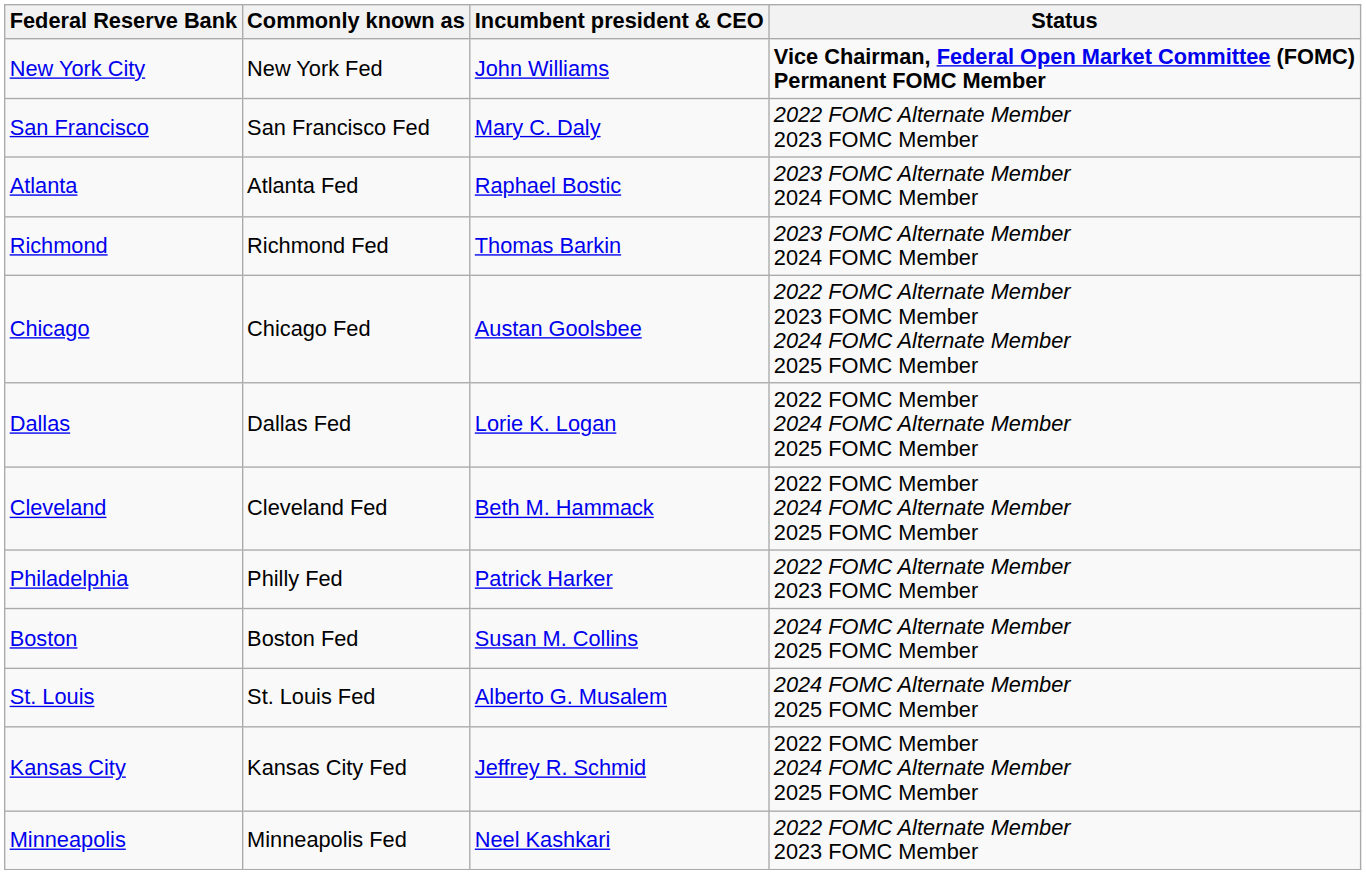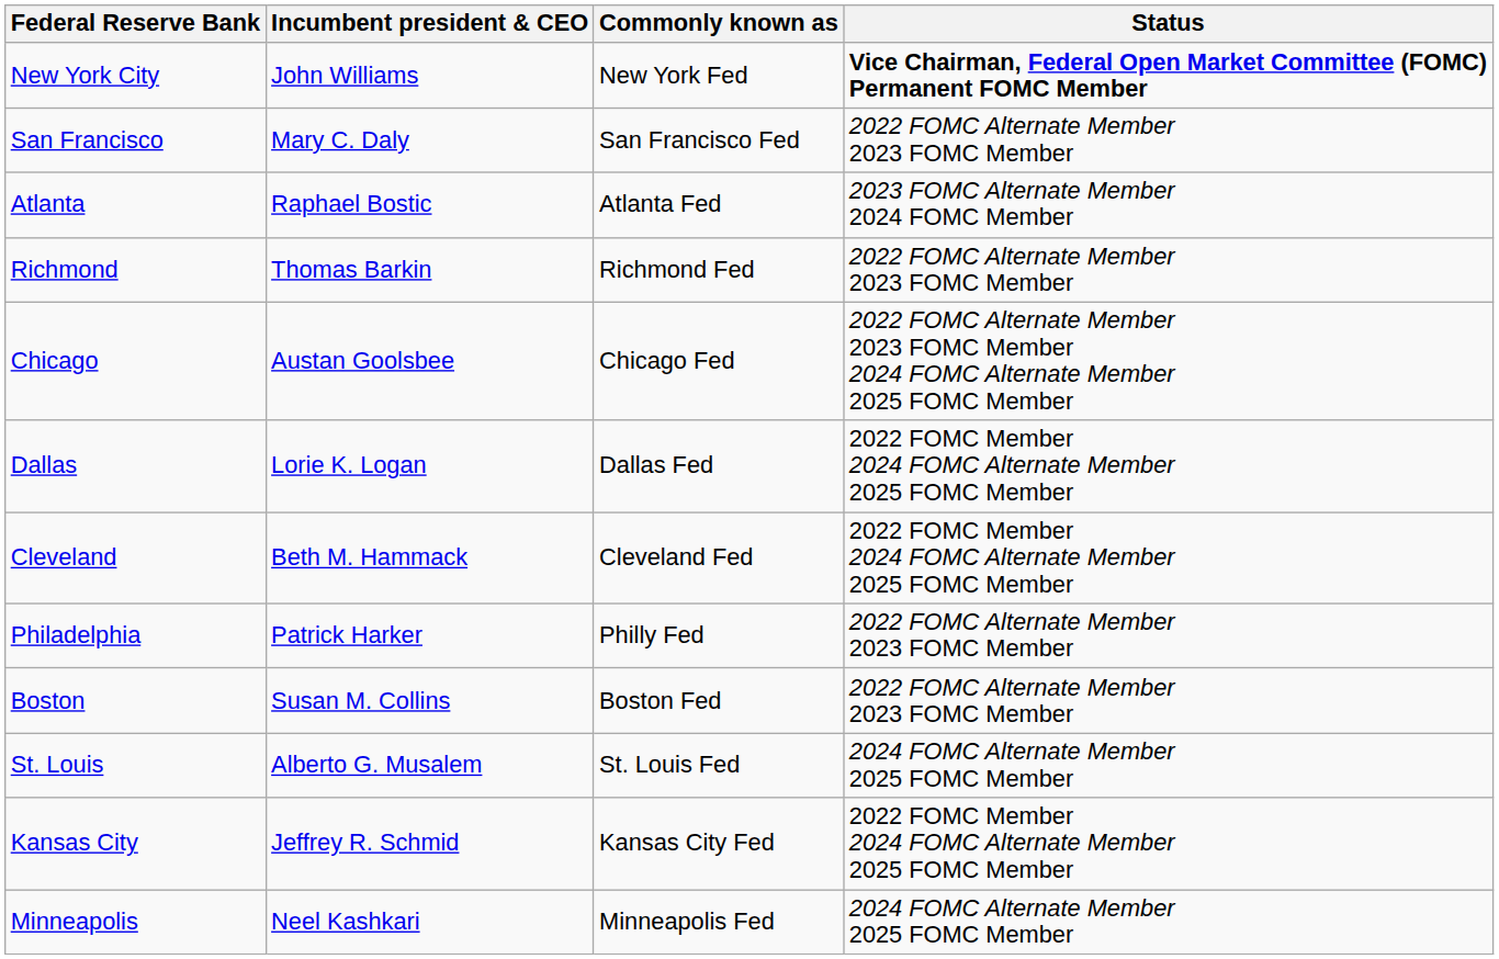 <table class="wikitable sortable">
 <tr>
 <th>Federal Reserve Bank</th>
+<th>Incumbent president & CEO</th>
 <th>Commonly known as</th>
-<th>Incumbent president & CEO</th>
 <th>Status</th>
 </tr>
 <tr>
 <td><a href='#'>New York City</a></td>
+<td><a href='#'>John Williams</a></td>
 <td>New York Fed</td>
-<td><a href='#'>John Williams</a></td>
 <td><strong>Vice Chairman, <a href='#'>Federal Open Market Committee</a> (FOMC)</strong><br><strong>Permanent FOMC Member</strong></td>
 </tr>
 <tr>
 <td><a href='#'>San Francisco</a></td>
+<td><a href='#'>Mary C. Daly</a></td>
 <td>San Francisco Fed</td>
-<td><a href='#'>Mary C. Daly</a></td>
 <td><em>2022 FOMC Alternate Member</em><br>2023 FOMC Member</td>
 </tr>
 <tr>
 <td><a href='#'>Atlanta</a></td>
+<td><a href='#'>Raphael Bostic</a></td>
 <td>Atlanta Fed</td>
-<td><a href='#'>Raphael Bostic</a></td>
 <td><em>2023 FOMC Alternate Member</em><br>2024 FOMC Member</td>
 </tr>
 <tr>
 <td><a href='#'>Richmond</a></td>
+<td><a href='#'>Thomas Barkin</a></td>
 <td>Richmond Fed</td>
-<td><a href='#'>Thomas Barkin</a></td>
-<td><em>2023 FOMC Alternate Member</em><br>2024 FOMC Member</td>
+<td><em>2022 FOMC Alternate Member</em><br>2023 FOMC Member</td>
 </tr>
 <tr>
 <td><a href='#'>Chicago</a></td>
+<td><a href='#'>Austan Goolsbee</a></td>
 <td>Chicago Fed</td>
-<td><a href='#'>Austan Goolsbee</a></td>
 <td><em>2022 FOMC Alternate Member</em><br>2023 FOMC Member<br><em>2024 FOMC Alternate Member</em><br>2025 FOMC Member</td>
 </tr>
 <tr>
 <td><a href='#'>Dallas</a></td>
+<td><a href='#'>Lorie K. Logan</a></td>
 <td>Dallas Fed</td>
-<td><a href='#'>Lorie K. Logan</a></td>
 <td>2022 FOMC Member<br><em>2024 FOMC Alternate Member</em><br>2025 FOMC Member</td>
 </tr>
 <tr>
 <td><a href='#'>Cleveland</a></td>
+<td><a href='#'>Beth M. Hammack</a></td>
 <td>Cleveland Fed</td>
-<td><a href='#'>Beth M. Hammack</a></td>
 <td>2022 FOMC Member<br><em>2024 FOMC Alternate Member</em><br>2025 FOMC Member</td>
 </tr>
 <tr>
 <td><a href='#'>Philadelphia</a></td>
+<td><a href='#'>Patrick Harker</a></td>
 <td>Philly Fed</td>
-<td><a href='#'>Patrick Harker</a></td>
 <td><em>2022 FOMC Alternate Member</em><br>2023 FOMC Member</td>
 </tr>
 <tr>
 <td><a href='#'>Boston</a></td>
+<td><a href='#'>Susan M. Collins</a></td>
 <td>Boston Fed</td>
-<td><a href='#'>Susan M. Collins</a></td>
-<td><em>2024 FOMC Alternate Member</em><br>2025 FOMC Member</td>
+<td><em>2022 FOMC Alternate Member</em><br>2023 FOMC Member</td>
 </tr>
 <tr>
 <td><a href='#'>St. Louis</a></td>
+<td><a href='#'>Alberto G. Musalem</a></td>
 <td>St. Louis Fed</td>
-<td><a href='#'>Alberto G. Musalem</a></td>
 <td><em>2024 FOMC Alternate Member</em><br>2025 FOMC Member</td>
 </tr>
 <tr>
 <td><a href='#'>Kansas City</a></td>
+<td><a href='#'>Jeffrey R. Schmid</a></td>
 <td>Kansas City Fed</td>
-<td><a href='#'>Jeffrey R. Schmid</a></td>
 <td>2022 FOMC Member<br><em>2024 FOMC Alternate Member</em><br>2025 FOMC Member</td>
 </tr>
 <tr>
 <td><a href='#'>Minneapolis</a></td>
+<td><a href='#'>Neel Kashkari</a></td>
 <td>Minneapolis Fed</td>
-<td><a href='#'>Neel Kashkari</a></td>
-<td><em>2022 FOMC Alternate Member</em><br>2023 FOMC Member</td>
+<td><em>2024 FOMC Alternate Member</em><br>2025 FOMC Member</td>
 </tr>
 </table>
